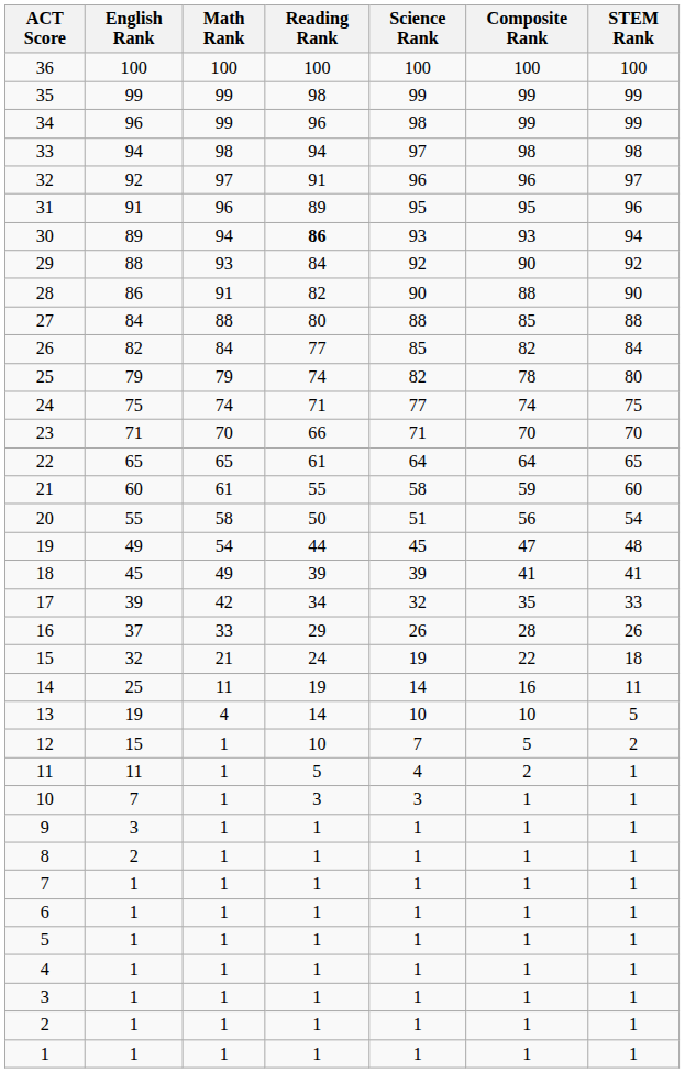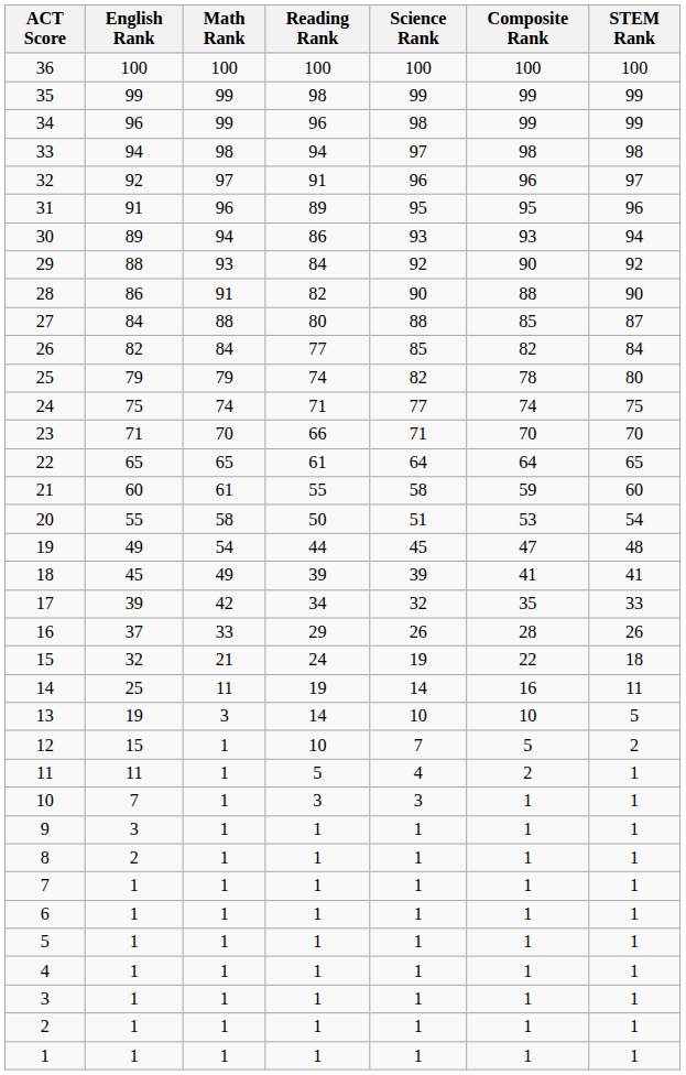 <table class="wikitable" style="text-align: center;">
 <tr>
 <th>ACT Score</th>
 <th>English Rank</th>
 <th>Math Rank</th>
 <th>Reading Rank</th>
 <th>Science Rank</th>
 <th>Composite Rank</th>
 <th>STEM Rank</th>
 </tr>
 <tr>
 <td>36</td>
 <td>100</td>
 <td>100</td>
 <td>100</td>
 <td>100</td>
 <td>100</td>
 <td>100</td>
 </tr>
 <tr>
 <td>35</td>
 <td>99</td>
 <td>99</td>
 <td>98</td>
 <td>99</td>
 <td>99</td>
 <td>99</td>
 </tr>
 <tr>
 <td>34</td>
 <td>96</td>
 <td>99</td>
 <td>96</td>
 <td>98</td>
 <td>99</td>
 <td>99</td>
 </tr>
 <tr>
 <td>33</td>
 <td>94</td>
 <td>98</td>
 <td>94</td>
 <td>97</td>
 <td>98</td>
 <td>98</td>
 </tr>
 <tr>
 <td>32</td>
 <td>92</td>
 <td>97</td>
 <td>91</td>
 <td>96</td>
 <td>96</td>
 <td>97</td>
 </tr>
 <tr>
 <td>31</td>
 <td>91</td>
 <td>96</td>
 <td>89</td>
 <td>95</td>
 <td>95</td>
 <td>96</td>
 </tr>
 <tr>
 <td>30</td>
 <td>89</td>
 <td>94</td>
-<td><strong>86</strong></td>
+<td>86</td>
 <td>93</td>
 <td>93</td>
 <td>94</td>
 </tr>
 <tr>
 <td>29</td>
 <td>88</td>
 <td>93</td>
 <td>84</td>
 <td>92</td>
 <td>90</td>
 <td>92</td>
 </tr>
 <tr>
 <td>28</td>
 <td>86</td>
 <td>91</td>
 <td>82</td>
 <td>90</td>
 <td>88</td>
 <td>90</td>
 </tr>
 <tr>
 <td>27</td>
 <td>84</td>
 <td>88</td>
 <td>80</td>
 <td>88</td>
 <td>85</td>
-<td>88</td>
+<td>87</td>
 </tr>
 <tr>
 <td>26</td>
 <td>82</td>
 <td>84</td>
 <td>77</td>
 <td>85</td>
 <td>82</td>
 <td>84</td>
 </tr>
 <tr>
 <td>25</td>
 <td>79</td>
 <td>79</td>
 <td>74</td>
 <td>82</td>
 <td>78</td>
 <td>80</td>
 </tr>
 <tr>
 <td>24</td>
 <td>75</td>
 <td>74</td>
 <td>71</td>
 <td>77</td>
 <td>74</td>
 <td>75</td>
 </tr>
 <tr>
 <td>23</td>
 <td>71</td>
 <td>70</td>
 <td>66</td>
 <td>71</td>
 <td>70</td>
 <td>70</td>
 </tr>
 <tr>
 <td>22</td>
 <td>65</td>
 <td>65</td>
 <td>61</td>
 <td>64</td>
 <td>64</td>
 <td>65</td>
 </tr>
 <tr>
 <td>21</td>
 <td>60</td>
 <td>61</td>
 <td>55</td>
 <td>58</td>
 <td>59</td>
 <td>60</td>
 </tr>
 <tr>
 <td>20</td>
 <td>55</td>
 <td>58</td>
 <td>50</td>
 <td>51</td>
-<td>56</td>
+<td>53</td>
 <td>54</td>
 </tr>
 <tr>
 <td>19</td>
 <td>49</td>
 <td>54</td>
 <td>44</td>
 <td>45</td>
 <td>47</td>
 <td>48</td>
 </tr>
 <tr>
 <td>18</td>
 <td>45</td>
 <td>49</td>
 <td>39</td>
 <td>39</td>
 <td>41</td>
 <td>41</td>
 </tr>
 <tr>
 <td>17</td>
 <td>39</td>
 <td>42</td>
 <td>34</td>
 <td>32</td>
 <td>35</td>
 <td>33</td>
 </tr>
 <tr>
 <td>16</td>
 <td>37</td>
 <td>33</td>
 <td>29</td>
 <td>26</td>
 <td>28</td>
 <td>26</td>
 </tr>
 <tr>
 <td>15</td>
 <td>32</td>
 <td>21</td>
 <td>24</td>
 <td>19</td>
 <td>22</td>
 <td>18</td>
 </tr>
 <tr>
 <td>14</td>
 <td>25</td>
 <td>11</td>
 <td>19</td>
 <td>14</td>
 <td>16</td>
 <td>11</td>
 </tr>
 <tr>
 <td>13</td>
 <td>19</td>
-<td>4</td>
+<td>3</td>
 <td>14</td>
 <td>10</td>
 <td>10</td>
 <td>5</td>
 </tr>
 <tr>
 <td>12</td>
 <td>15</td>
 <td>1</td>
 <td>10</td>
 <td>7</td>
 <td>5</td>
 <td>2</td>
 </tr>
 <tr>
 <td>11</td>
 <td>11</td>
 <td>1</td>
 <td>5</td>
 <td>4</td>
 <td>2</td>
 <td>1</td>
 </tr>
 <tr>
 <td>10</td>
 <td>7</td>
 <td>1</td>
 <td>3</td>
 <td>3</td>
 <td>1</td>
 <td>1</td>
 </tr>
 <tr>
 <td>9</td>
 <td>3</td>
 <td>1</td>
 <td>1</td>
 <td>1</td>
 <td>1</td>
 <td>1</td>
 </tr>
 <tr>
 <td>8</td>
 <td>2</td>
 <td>1</td>
 <td>1</td>
 <td>1</td>
 <td>1</td>
 <td>1</td>
 </tr>
 <tr>
 <td>7</td>
 <td>1</td>
 <td>1</td>
 <td>1</td>
 <td>1</td>
 <td>1</td>
 <td>1</td>
 </tr>
 <tr>
 <td>6</td>
 <td>1</td>
 <td>1</td>
 <td>1</td>
 <td>1</td>
 <td>1</td>
 <td>1</td>
 </tr>
 <tr>
 <td>5</td>
 <td>1</td>
 <td>1</td>
 <td>1</td>
 <td>1</td>
 <td>1</td>
 <td>1</td>
 </tr>
 <tr>
 <td>4</td>
 <td>1</td>
 <td>1</td>
 <td>1</td>
 <td>1</td>
 <td>1</td>
 <td>1</td>
 </tr>
 <tr>
 <td>3</td>
 <td>1</td>
 <td>1</td>
 <td>1</td>
 <td>1</td>
 <td>1</td>
 <td>1</td>
 </tr>
 <tr>
 <td>2</td>
 <td>1</td>
 <td>1</td>
 <td>1</td>
 <td>1</td>
 <td>1</td>
 <td>1</td>
 </tr>
 <tr>
 <td>1</td>
 <td>1</td>
 <td>1</td>
 <td>1</td>
 <td>1</td>
 <td>1</td>
 <td>1</td>
 </tr>
 </table>
